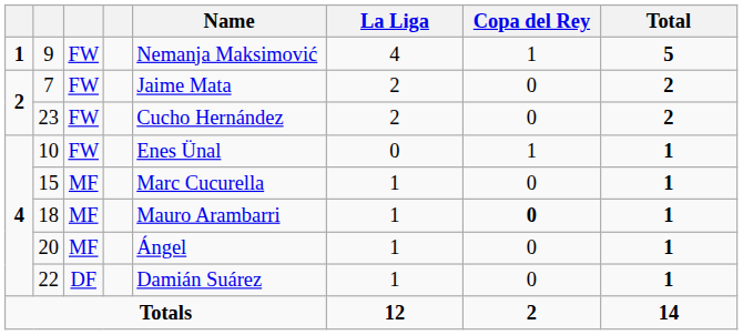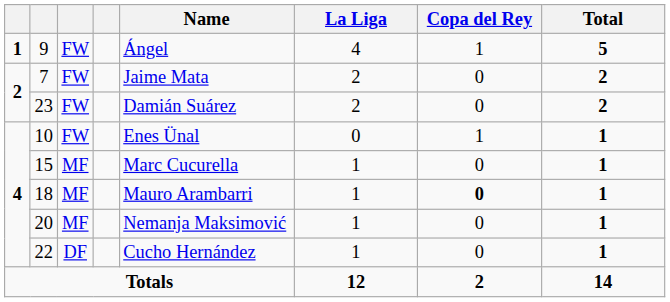 <table class="wikitable" style="text-align:center">
 <tr>
 <th width=15></th>
 <th width=15></th>
 <th width=15></th>
 <th width=15></th>
 <th width=145>Name</th>
 <th width=100><a href='#'>La Liga</a></th>
 <th width=100><a href='#'>Copa del Rey</a></th>
 <th width=100>Total</th>
 </tr>
 <tr>
 <td><strong>1</strong></td>
 <td>9</td>
 <td><a href='#'>FW</a></td>
 <td></td>
-<td align=left><a href='#'>Nemanja Maksimović</a></td>
+<td align=left><a href='#'>Ángel</a></td>
 <td>4</td>
 <td>1</td>
 <td><strong>5</strong></td>
 </tr>
 <tr>
 <td rowspan=2><strong>2</strong></td>
 <td>7</td>
 <td><a href='#'>FW</a></td>
 <td></td>
 <td align=left><a href='#'>Jaime Mata</a></td>
 <td>2</td>
 <td>0</td>
 <td><strong>2</strong></td>
 </tr>
 <tr>
 <td>23</td>
 <td><a href='#'>FW</a></td>
 <td></td>
-<td align=left><a href='#'>Cucho Hernández</a></td>
+<td align=left><a href='#'>Damián Suárez</a></td>
 <td>2</td>
 <td>0</td>
 <td><strong>2</strong></td>
 </tr>
 <tr>
 <td rowspan=5><strong>4</strong></td>
 <td>10</td>
 <td><a href='#'>FW</a></td>
 <td></td>
 <td align=left><a href='#'>Enes Ünal</a></td>
 <td>0</td>
 <td>1</td>
 <td><strong>1</strong></td>
 </tr>
 <tr>
 <td>15</td>
 <td><a href='#'>MF</a></td>
 <td></td>
 <td align=left><a href='#'>Marc Cucurella</a></td>
 <td>1</td>
 <td>0</td>
 <td><strong>1</strong></td>
 </tr>
 <tr>
 <td>18</td>
 <td><a href='#'>MF</a></td>
 <td></td>
 <td align=left><a href='#'>Mauro Arambarri</a></td>
 <td>1</td>
 <td><strong>0</strong></td>
 <td><strong>1</strong></td>
 </tr>
 <tr>
 <td>20</td>
 <td><a href='#'>MF</a></td>
 <td></td>
-<td align=left><a href='#'>Ángel</a></td>
+<td align=left><a href='#'>Nemanja Maksimović</a></td>
 <td>1</td>
 <td>0</td>
 <td><strong>1</strong></td>
 </tr>
 <tr>
 <td>22</td>
 <td><a href='#'>DF</a></td>
 <td></td>
-<td align=left><a href='#'>Damián Suárez</a></td>
+<td align=left><a href='#'>Cucho Hernández</a></td>
 <td>1</td>
 <td>0</td>
 <td><strong>1</strong></td>
 </tr>
 <tr>
 <td colspan=5><strong>Totals</strong></td>
 <td><strong>12</strong></td>
 <td><strong>2</strong></td>
 <td><strong>14</strong></td>
 </tr>
 </table>
